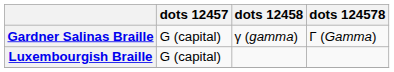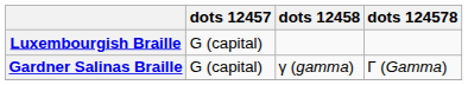 <table class="wikitable">
 <tr>
 <th></th>
 <th>dots 12457</th>
 <th>dots 12458</th>
 <th>dots 124578</th>
 </tr>
 <tr>
+<th align=left><a href='#'>Luxembourgish Braille</a></th>
+<td>G (capital)</td>
+<td></td>
+<td></td>
+</tr>
+<tr>
 <th align=left><a href='#'>Gardner Salinas Braille</a></th>
 <td>G (capital)</td>
 <td>γ (<em>gamma</em>)</td>
 <td>Γ (<em>Gamma</em>)</td>
 </tr>
 <tr>
-<th align=left><a href='#'>Luxembourgish Braille</a></th>
-<td>G (capital)</td>
-<td></td>
-<td></td>
-</tr>
-<tr>
 </tr>
 </table>
